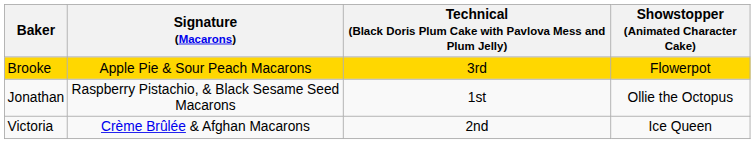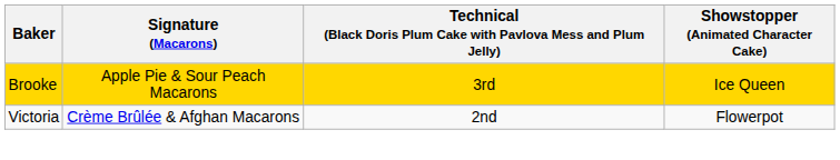 <table class="wikitable" style="text-align:center;">
 <tr>
 <th>Baker</th>
 <th>Signature<br><small>(<a href='#'>Macarons</a>)</small></th>
 <th>Technical<br><small>(Black Doris Plum Cake with Pavlova Mess and Plum Jelly)</small></th>
 <th>Showstopper<br><small>(Animated Character Cake)</small></th>
 </tr>
 <tr style="background:gold;">
 <td align="left">Brooke</td>
 <td>Apple Pie & Sour Peach Macarons</td>
 <td>3rd</td>
-<td>Flowerpot</td>
-</tr>
-<tr>
-<td align="left">Jonathan</td>
-<td>Raspberry Pistachio, & Black Sesame Seed Macarons</td>
-<td>1st</td>
-<td>Ollie the Octopus</td>
+<td>Ice Queen</td>
 </tr>
 <tr>
 <td align="left">Victoria</td>
 <td><a href='#'>Crème Brûlée</a> & Afghan Macarons</td>
 <td>2nd</td>
-<td>Ice Queen</td>
+<td>Flowerpot</td>
 </tr>
 </table>
